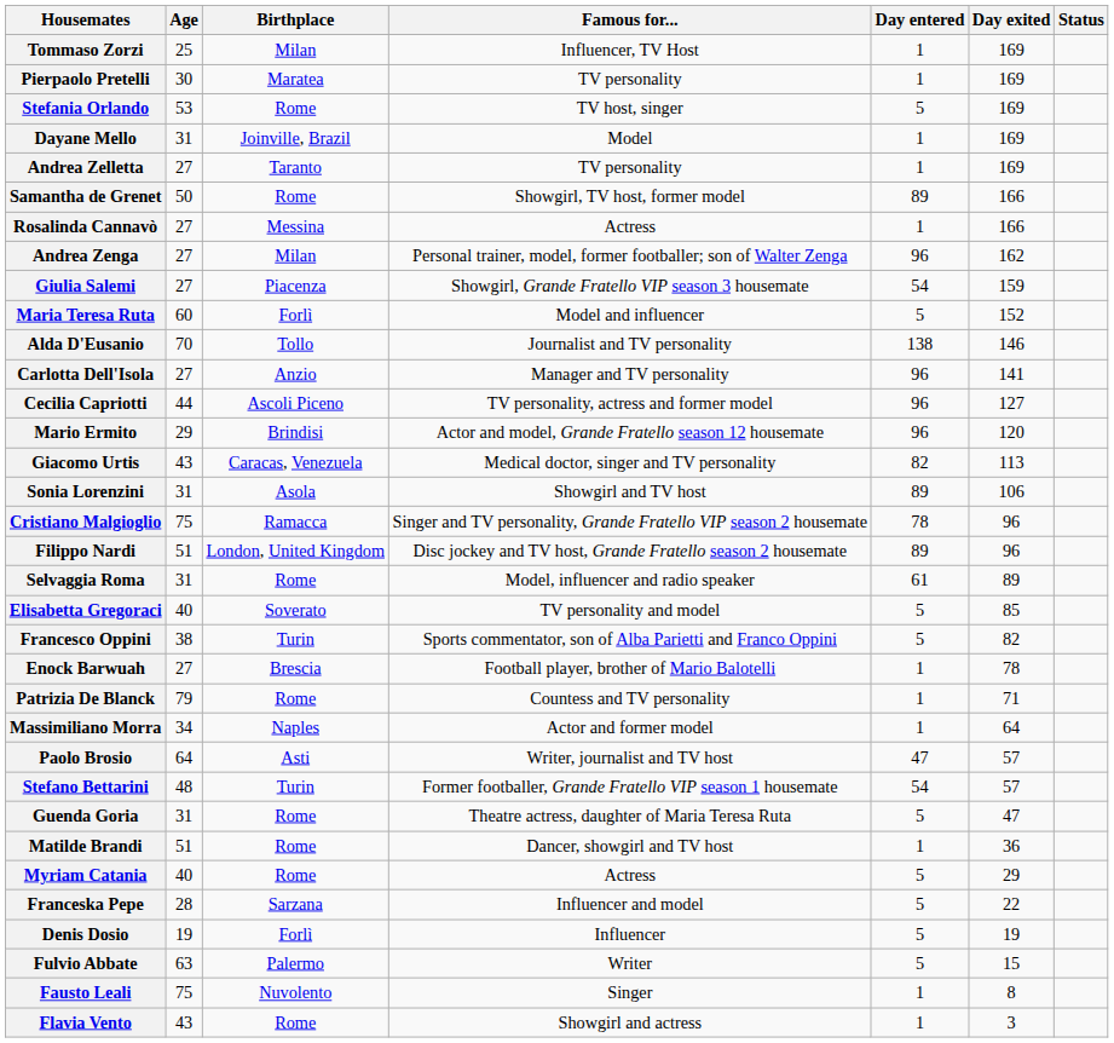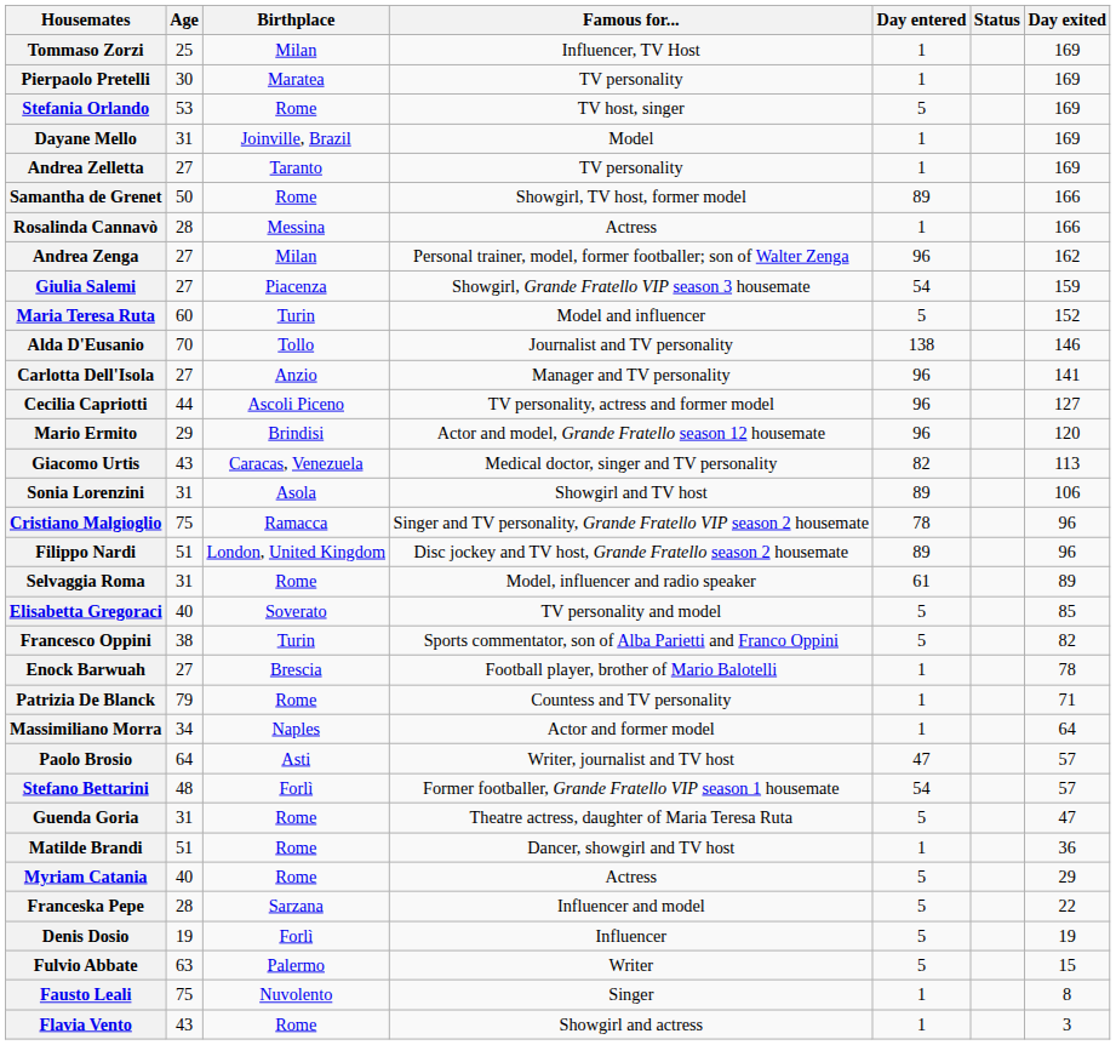 <table class="wikitable sortable" style="text-align:center; line-height:20px; width:auto;">
 <tr>
 <th>Housemates</th>
 <th>Age</th>
 <th>Birthplace</th>
 <th>Famous for...</th>
 <th>Day entered</th>
+<th>Status</th>
 <th>Day exited</th>
-<th>Status</th>
 </tr>
 <tr>
 <th>Tommaso Zorzi</th>
 <td>25</td>
 <td><a href='#'>Milan</a></td>
 <td>Influencer, TV Host</td>
 <td>1</td>
+<td></td>
 <td>169</td>
-<td></td>
 </tr>
 <tr>
 <th>Pierpaolo Pretelli</th>
 <td>30</td>
 <td><a href='#'>Maratea</a></td>
 <td>TV personality</td>
 <td>1</td>
+<td></td>
 <td>169</td>
-<td></td>
 </tr>
 <tr>
 <th><a href='#'>Stefania Orlando</a></th>
 <td>53</td>
 <td><a href='#'>Rome</a></td>
 <td>TV host, singer</td>
 <td>5</td>
+<td></td>
 <td>169</td>
-<td></td>
 </tr>
 <tr>
 <th>Dayane Mello</th>
 <td>31</td>
 <td><a href='#'>Joinville</a>, <a href='#'>Brazil</a></td>
 <td>Model</td>
 <td>1</td>
+<td></td>
 <td>169</td>
-<td></td>
 </tr>
 <tr>
 <th>Andrea Zelletta</th>
 <td>27</td>
 <td><a href='#'>Taranto</a></td>
 <td>TV personality</td>
 <td>1</td>
+<td></td>
 <td>169</td>
-<td></td>
 </tr>
 <tr>
 <th>Samantha de Grenet</th>
 <td>50</td>
 <td><a href='#'>Rome</a></td>
 <td>Showgirl, TV host, former model</td>
 <td>89</td>
+<td></td>
 <td>166</td>
-<td></td>
 </tr>
 <tr>
 <th>Rosalinda Cannavò</th>
-<td>27</td>
+<td>28</td>
 <td><a href='#'>Messina</a></td>
 <td>Actress</td>
 <td>1</td>
+<td></td>
 <td>166</td>
-<td></td>
 </tr>
 <tr>
 <th>Andrea Zenga</th>
 <td>27</td>
 <td><a href='#'>Milan</a></td>
 <td>Personal trainer, model, former footballer; son of <a href='#'>Walter Zenga</a></td>
 <td>96</td>
+<td></td>
 <td>162</td>
-<td></td>
 </tr>
 <tr>
 <th><a href='#'>Giulia Salemi</a></th>
 <td>27</td>
 <td><a href='#'>Piacenza</a></td>
 <td>Showgirl, <em>Grande Fratello VIP</em> <a href='#'>season 3</a> housemate</td>
 <td>54</td>
+<td></td>
 <td>159</td>
-<td></td>
 </tr>
 <tr>
 <th><a href='#'>Maria Teresa Ruta</a></th>
 <td>60</td>
-<td><a href='#'>Forlì</a></td>
+<td><a href='#'>Turin</a></td>
 <td>Model and influencer</td>
 <td>5</td>
+<td></td>
 <td>152</td>
-<td></td>
 </tr>
 <tr>
 <th>Alda D'Eusanio</th>
 <td>70</td>
 <td><a href='#'>Tollo</a></td>
 <td>Journalist and TV personality</td>
 <td>138</td>
+<td></td>
 <td>146</td>
-<td></td>
 </tr>
 <tr>
 <th>Carlotta Dell'Isola</th>
 <td>27</td>
 <td><a href='#'>Anzio</a></td>
 <td>Manager and TV personality</td>
 <td>96</td>
+<td></td>
 <td>141</td>
-<td></td>
 </tr>
 <tr>
 <th>Cecilia Capriotti</th>
 <td>44</td>
 <td><a href='#'>Ascoli Piceno</a></td>
 <td>TV personality, actress and former model</td>
 <td>96</td>
+<td></td>
 <td>127</td>
-<td></td>
 </tr>
 <tr>
 <th>Mario Ermito</th>
 <td>29</td>
 <td><a href='#'>Brindisi</a></td>
 <td>Actor and model, <em>Grande Fratello</em> <a href='#'>season 12</a> housemate</td>
 <td>96</td>
+<td></td>
 <td>120</td>
-<td></td>
 </tr>
 <tr>
 <th>Giacomo Urtis</th>
 <td>43</td>
 <td><a href='#'>Caracas</a>, <a href='#'>Venezuela</a></td>
 <td>Medical doctor, singer and TV personality</td>
 <td>82</td>
+<td></td>
 <td>113</td>
-<td></td>
 </tr>
 <tr>
 <th>Sonia Lorenzini</th>
 <td>31</td>
 <td><a href='#'>Asola</a></td>
 <td>Showgirl and TV host</td>
 <td>89</td>
+<td></td>
 <td>106</td>
-<td></td>
 </tr>
 <tr>
 <th><a href='#'>Cristiano Malgioglio</a></th>
 <td>75</td>
 <td><a href='#'>Ramacca</a></td>
 <td>Singer and TV personality, <em>Grande Fratello VIP</em> <a href='#'>season 2</a> housemate</td>
 <td>78</td>
+<td></td>
 <td>96</td>
-<td></td>
 </tr>
 <tr>
 <th>Filippo Nardi</th>
 <td>51</td>
 <td><a href='#'>London</a>, <a href='#'>United Kingdom</a></td>
 <td>Disc jockey and TV host, <em>Grande Fratello</em> <a href='#'>season 2</a> housemate</td>
 <td>89</td>
+<td></td>
 <td>96</td>
-<td></td>
 </tr>
 <tr>
 <th>Selvaggia Roma</th>
 <td>31</td>
 <td><a href='#'>Rome</a></td>
 <td>Model, influencer and radio speaker</td>
 <td>61</td>
+<td></td>
 <td>89</td>
-<td></td>
 </tr>
 <tr>
 <th><a href='#'>Elisabetta Gregoraci</a></th>
 <td>40</td>
 <td><a href='#'>Soverato</a></td>
 <td>TV personality and model</td>
 <td>5</td>
+<td></td>
 <td>85</td>
-<td></td>
 </tr>
 <tr>
 <th>Francesco Oppini</th>
 <td>38</td>
 <td><a href='#'>Turin</a></td>
 <td>Sports commentator, son of <a href='#'>Alba Parietti</a> and <a href='#'>Franco Oppini</a></td>
 <td>5</td>
+<td></td>
 <td>82</td>
-<td></td>
 </tr>
 <tr>
 <th>Enock Barwuah</th>
 <td>27</td>
 <td><a href='#'>Brescia</a></td>
 <td>Football player, brother of <a href='#'>Mario Balotelli</a></td>
 <td>1</td>
+<td></td>
 <td>78</td>
-<td></td>
 </tr>
 <tr>
 <th>Patrizia De Blanck</th>
 <td>79</td>
 <td><a href='#'>Rome</a></td>
 <td>Countess and TV personality</td>
 <td>1</td>
+<td></td>
 <td>71</td>
-<td></td>
 </tr>
 <tr>
 <th>Massimiliano Morra</th>
 <td>34</td>
 <td><a href='#'>Naples</a></td>
 <td>Actor and former model</td>
 <td>1</td>
+<td></td>
 <td>64</td>
-<td></td>
 </tr>
 <tr>
 <th>Paolo Brosio</th>
 <td>64</td>
 <td><a href='#'>Asti</a></td>
 <td>Writer, journalist and TV host</td>
 <td>47</td>
+<td></td>
 <td>57</td>
-<td></td>
 </tr>
 <tr>
 <th><a href='#'>Stefano Bettarini</a></th>
 <td>48</td>
-<td><a href='#'>Turin</a></td>
+<td><a href='#'>Forlì</a></td>
 <td>Former footballer, <em>Grande Fratello VIP</em> <a href='#'>season 1</a> housemate</td>
 <td>54</td>
+<td></td>
 <td>57</td>
-<td></td>
 </tr>
 <tr>
 <th>Guenda Goria</th>
 <td>31</td>
 <td><a href='#'>Rome</a></td>
 <td>Theatre actress, daughter of Maria Teresa Ruta</td>
 <td>5</td>
+<td></td>
 <td>47</td>
-<td></td>
 </tr>
 <tr>
 <th>Matilde Brandi</th>
 <td>51</td>
 <td><a href='#'>Rome</a></td>
 <td>Dancer, showgirl and TV host</td>
 <td>1</td>
+<td></td>
 <td>36</td>
-<td></td>
 </tr>
 <tr>
 <th><a href='#'>Myriam Catania</a></th>
 <td>40</td>
 <td><a href='#'>Rome</a></td>
 <td>Actress</td>
 <td>5</td>
+<td></td>
 <td>29</td>
-<td></td>
 </tr>
 <tr>
 <th>Franceska Pepe</th>
 <td>28</td>
 <td><a href='#'>Sarzana</a></td>
 <td>Influencer and model</td>
 <td>5</td>
+<td></td>
 <td>22</td>
-<td></td>
 </tr>
 <tr>
 <th>Denis Dosio</th>
 <td>19</td>
 <td><a href='#'>Forlì</a></td>
 <td>Influencer</td>
 <td>5</td>
+<td></td>
 <td>19</td>
-<td></td>
 </tr>
 <tr>
 <th>Fulvio Abbate</th>
 <td>63</td>
 <td><a href='#'>Palermo</a></td>
 <td>Writer</td>
 <td>5</td>
+<td></td>
 <td>15</td>
-<td></td>
 </tr>
 <tr>
 <th><a href='#'>Fausto Leali</a></th>
 <td>75</td>
 <td><a href='#'>Nuvolento</a></td>
 <td>Singer</td>
 <td>1</td>
+<td></td>
 <td>8</td>
-<td></td>
 </tr>
 <tr>
 <th><a href='#'>Flavia Vento</a></th>
 <td>43</td>
 <td><a href='#'>Rome</a></td>
 <td>Showgirl and actress</td>
 <td>1</td>
+<td></td>
 <td>3</td>
-<td></td>
 </tr>
 </table>
